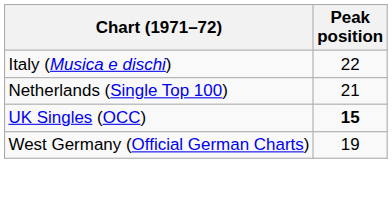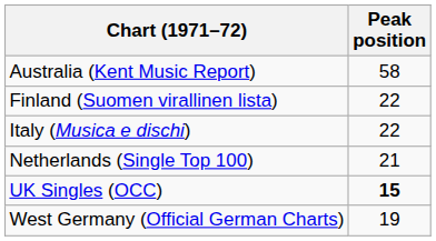 <table class="wikitable sortable">
 <tr>
 <th>Chart (1971–72)</th>
 <th>Peak<br>position</th>
+</tr>
+<tr>
+<td>Australia (<a href='#'>Kent Music Report</a>)</td>
+<td align="center">58</td>
+</tr>
+<tr>
+<td>Finland (<a href='#'>Suomen virallinen lista</a>)</td>
+<td align="center">22</td>
 </tr>
 <tr>
 <td>Italy (<em><a href='#'>Musica e dischi</a></em>)</td>
 <td align="center">22</td>
 </tr>
 <tr>
 <td>Netherlands (<a href='#'>Single Top 100</a>)</td>
 <td align="center">21</td>
 </tr>
 <tr>
 <td><a href='#'>UK Singles</a> (<a href='#'>OCC</a>)</td>
 <td align="center"><strong>15</strong></td>
 </tr>
 <tr>
 <td>West Germany (<a href='#'>Official German Charts</a>)</td>
 <td align="center">19</td>
 </tr>
 </table>
